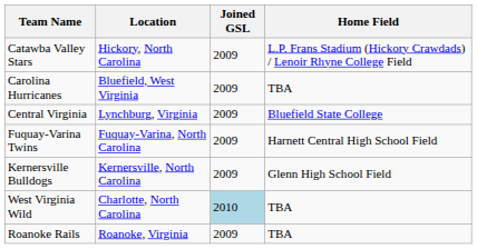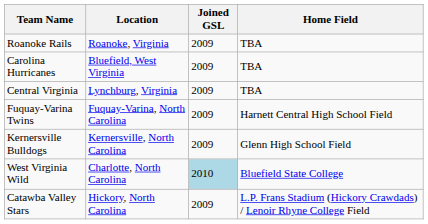 <table class="wikitable">
 <tr>
 <th>Team Name</th>
 <th>Location</th>
 <th>Joined GSL</th>
 <th>Home Field</th>
 </tr>
 <tr>
-<td>Catawba Valley Stars </td>
-<td><a href='#'>Hickory</a>, <a href='#'>North Carolina</a></td>
+<td>Roanoke Rails</td>
+<td><a href='#'>Roanoke</a>, <a href='#'>Virginia</a></td>
 <td>2009</td>
-<td><a href='#'>L.P. Frans Stadium</a> (<a href='#'>Hickory Crawdads</a>) / <a href='#'>Lenoir Rhyne College</a> Field</td>
+<td>TBA</td>
 </tr>
 <tr>
 <td>Carolina Hurricanes</td>
 <td><a href='#'>Bluefield, West Virginia</a></td>
 <td>2009</td>
 <td>TBA</td>
 </tr>
 <tr>
 <td>Central Virginia</td>
 <td><a href='#'>Lynchburg</a>, <a href='#'>Virginia</a></td>
 <td>2009</td>
-<td><a href='#'>Bluefield State College</a></td>
+<td>TBA</td>
 </tr>
 <tr>
 <td>Fuquay-Varina Twins </td>
 <td><a href='#'>Fuquay-Varina</a>, <a href='#'>North Carolina</a></td>
 <td>2009</td>
 <td>Harnett Central High School Field</td>
 </tr>
 <tr>
 <td>Kernersville Bulldogs </td>
 <td><a href='#'>Kernersville</a>, <a href='#'>North Carolina</a></td>
 <td>2009</td>
 <td>Glenn High School Field</td>
 </tr>
 <tr>
 <td>West Virginia Wild </td>
 <td><a href='#'>Charlotte</a>, <a href='#'>North Carolina</a></td>
 <td style="background: lightblue;">2010</td>
-<td>TBA</td>
+<td><a href='#'>Bluefield State College</a></td>
 </tr>
 <tr>
-<td>Roanoke Rails</td>
-<td><a href='#'>Roanoke</a>, <a href='#'>Virginia</a></td>
+<td>Catawba Valley Stars </td>
+<td><a href='#'>Hickory</a>, <a href='#'>North Carolina</a></td>
 <td>2009</td>
-<td>TBA</td>
+<td><a href='#'>L.P. Frans Stadium</a> (<a href='#'>Hickory Crawdads</a>) / <a href='#'>Lenoir Rhyne College</a> Field</td>
 </tr>
 </table>
